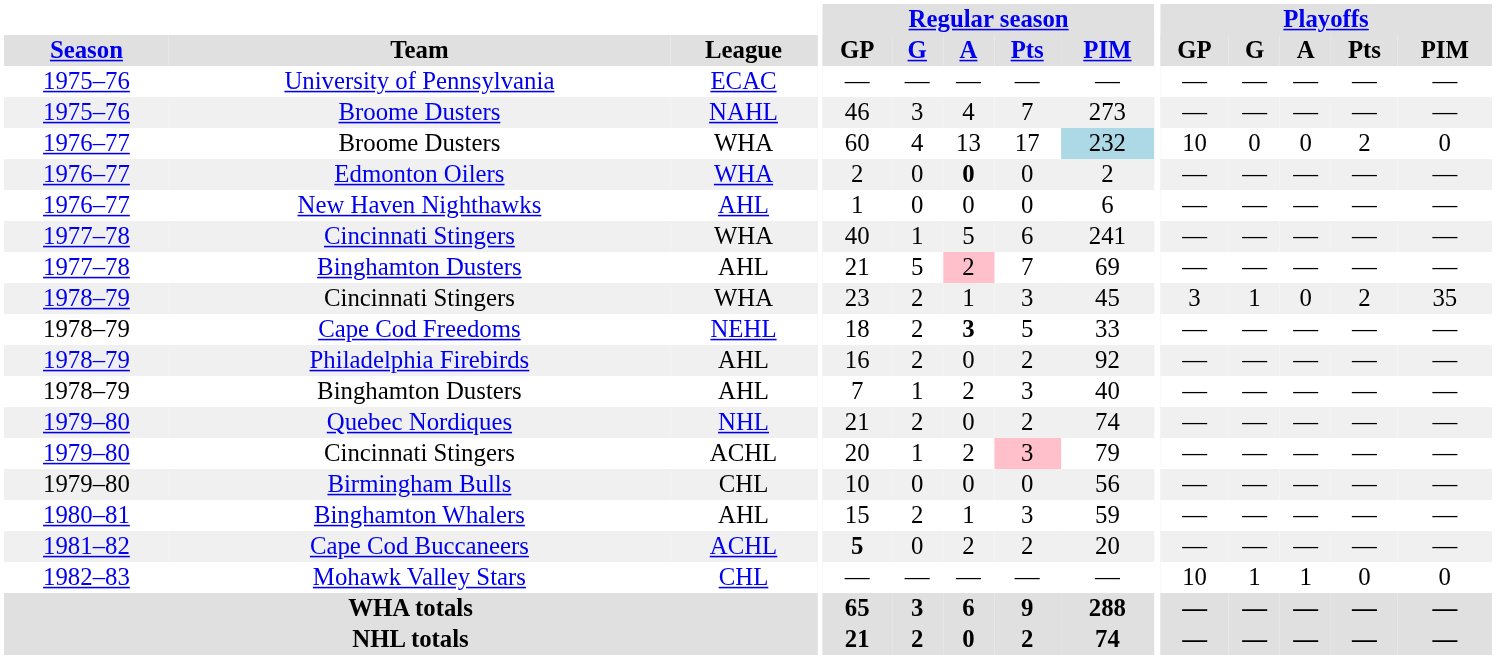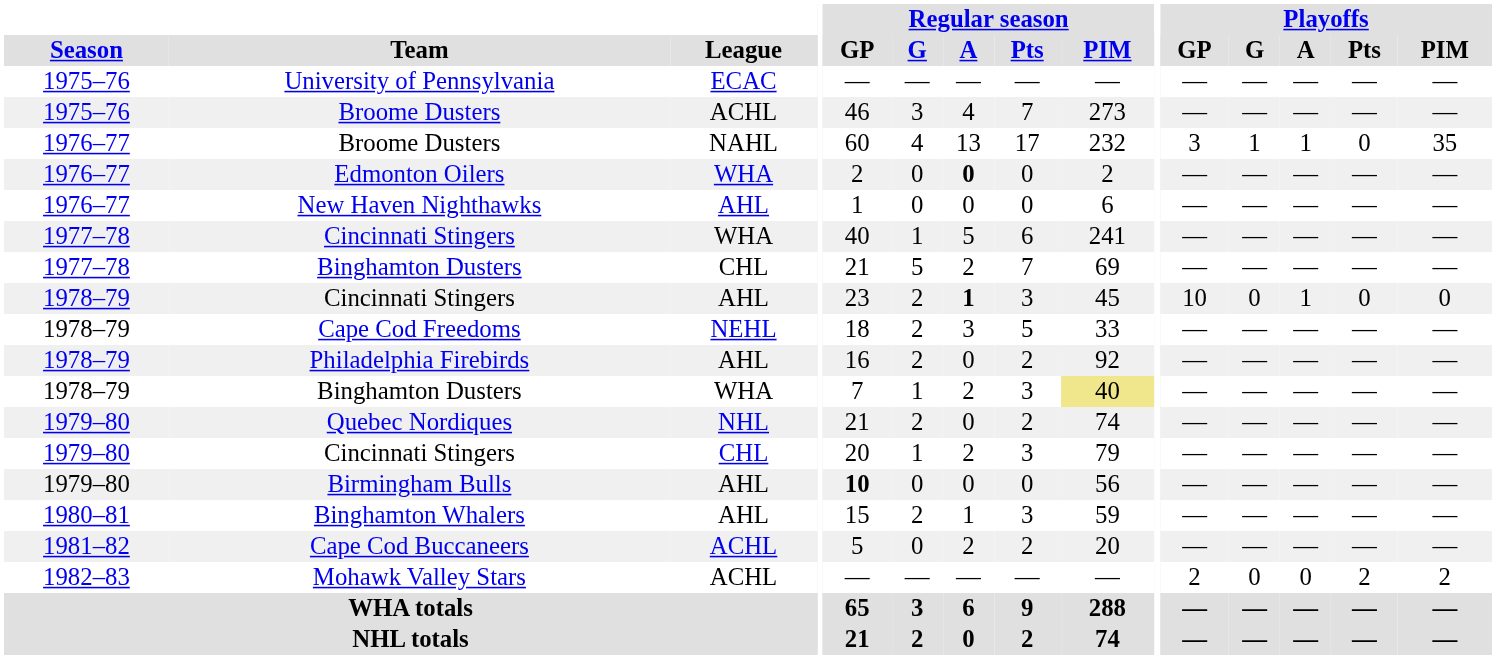 <table border="0" cellpadding="1" cellspacing="0" style="text-align:center; width:60em">
 <tr bgcolor="#e0e0e0">
 <th colspan="3" bgcolor="#ffffff"></th>
 <th rowspan="100" bgcolor="#ffffff"></th>
 <th colspan="5"><a href='#'>Regular season</a></th>
 <th rowspan="100" bgcolor="#ffffff"></th>
 <th colspan="5"><a href='#'>Playoffs</a></th>
 </tr>
 <tr bgcolor="#e0e0e0">
 <th><a href='#'>Season</a></th>
 <th>Team</th>
 <th>League</th>
 <th>GP</th>
 <th><a href='#'>G</a></th>
 <th><a href='#'>A</a></th>
 <th><a href='#'>Pts</a></th>
 <th><a href='#'>PIM</a></th>
 <th>GP</th>
 <th>G</th>
 <th>A</th>
 <th>Pts</th>
 <th>PIM</th>
 </tr>
 <tr>
 <td><a href='#'>1975–76</a></td>
 <td><a href='#'>University of Pennsylvania</a></td>
 <td><a href='#'>ECAC</a></td>
 <td>—</td>
 <td>—</td>
 <td>—</td>
 <td>—</td>
 <td>—</td>
 <td>—</td>
 <td>—</td>
 <td>—</td>
 <td>—</td>
 <td>—</td>
 </tr>
 <tr bgcolor="#f0f0f0">
 <td><a href='#'>1975–76</a></td>
 <td><a href='#'>Broome Dusters</a></td>
-<td><a href='#'>NAHL</a></td>
+<td>ACHL</td>
 <td>46</td>
 <td>3</td>
 <td>4</td>
 <td>7</td>
 <td>273</td>
 <td>—</td>
 <td>—</td>
 <td>—</td>
 <td>—</td>
 <td>—</td>
 </tr>
 <tr>
 <td><a href='#'>1976–77</a></td>
 <td>Broome Dusters</td>
-<td>WHA</td>
+<td>NAHL</td>
 <td>60</td>
 <td>4</td>
 <td>13</td>
 <td>17</td>
-<td style="background: lightblue;">232</td>
-<td>10</td>
+<td>232</td>
+<td>3</td>
+<td>1</td>
+<td>1</td>
 <td>0</td>
-<td>0</td>
-<td>2</td>
-<td>0</td>
+<td>35</td>
 </tr>
 <tr bgcolor="#f0f0f0">
 <td><a href='#'>1976–77</a></td>
 <td><a href='#'>Edmonton Oilers</a></td>
 <td><a href='#'>WHA</a></td>
 <td>2</td>
 <td>0</td>
 <td><strong>0</strong></td>
 <td>0</td>
 <td>2</td>
 <td>—</td>
 <td>—</td>
 <td>—</td>
 <td>—</td>
 <td>—</td>
 </tr>
 <tr>
 <td><a href='#'>1976–77</a></td>
 <td><a href='#'>New Haven Nighthawks</a></td>
 <td><a href='#'>AHL</a></td>
 <td>1</td>
 <td>0</td>
 <td>0</td>
 <td>0</td>
 <td>6</td>
 <td>—</td>
 <td>—</td>
 <td>—</td>
 <td>—</td>
 <td>—</td>
 </tr>
 <tr bgcolor="#f0f0f0">
 <td><a href='#'>1977–78</a></td>
 <td><a href='#'>Cincinnati Stingers</a></td>
 <td>WHA</td>
 <td>40</td>
 <td>1</td>
 <td>5</td>
 <td>6</td>
 <td>241</td>
 <td>—</td>
 <td>—</td>
 <td>—</td>
 <td>—</td>
 <td>—</td>
 </tr>
 <tr>
 <td><a href='#'>1977–78</a></td>
 <td><a href='#'>Binghamton Dusters</a></td>
-<td>AHL</td>
+<td>CHL</td>
 <td>21</td>
 <td>5</td>
-<td style="background: pink;">2</td>
+<td>2</td>
 <td>7</td>
 <td>69</td>
 <td>—</td>
 <td>—</td>
 <td>—</td>
 <td>—</td>
 <td>—</td>
 </tr>
 <tr bgcolor="#f0f0f0">
 <td><a href='#'>1978–79</a></td>
 <td>Cincinnati Stingers</td>
-<td>WHA</td>
+<td>AHL</td>
 <td>23</td>
 <td>2</td>
-<td>1</td>
+<td><strong>1</strong></td>
 <td>3</td>
 <td>45</td>
-<td>3</td>
+<td>10</td>
+<td>0</td>
 <td>1</td>
 <td>0</td>
-<td>2</td>
-<td>35</td>
+<td>0</td>
 </tr>
 <tr>
 <td>1978–79</td>
 <td><a href='#'>Cape Cod Freedoms</a></td>
 <td><a href='#'>NEHL</a></td>
 <td>18</td>
 <td>2</td>
-<td><strong>3</strong></td>
+<td>3</td>
 <td>5</td>
 <td>33</td>
 <td>—</td>
 <td>—</td>
 <td>—</td>
 <td>—</td>
 <td>—</td>
 </tr>
 <tr bgcolor="#f0f0f0">
 <td><a href='#'>1978–79</a></td>
 <td><a href='#'>Philadelphia Firebirds</a></td>
 <td>AHL</td>
 <td>16</td>
 <td>2</td>
 <td>0</td>
 <td>2</td>
 <td>92</td>
 <td>—</td>
 <td>—</td>
 <td>—</td>
 <td>—</td>
 <td>—</td>
 </tr>
 <tr>
 <td>1978–79</td>
 <td>Binghamton Dusters</td>
-<td>AHL</td>
+<td>WHA</td>
 <td>7</td>
 <td>1</td>
 <td>2</td>
 <td>3</td>
-<td>40</td>
+<td style="background: khaki;">40</td>
 <td>—</td>
 <td>—</td>
 <td>—</td>
 <td>—</td>
 <td>—</td>
 </tr>
 <tr bgcolor="#f0f0f0">
 <td><a href='#'>1979–80</a></td>
 <td><a href='#'>Quebec Nordiques</a></td>
 <td><a href='#'>NHL</a></td>
 <td>21</td>
 <td>2</td>
 <td>0</td>
 <td>2</td>
 <td>74</td>
 <td>—</td>
 <td>—</td>
 <td>—</td>
 <td>—</td>
 <td>—</td>
 </tr>
 <tr>
 <td><a href='#'>1979–80</a></td>
 <td>Cincinnati Stingers</td>
-<td>ACHL</td>
+<td><a href='#'>CHL</a></td>
 <td>20</td>
 <td>1</td>
 <td>2</td>
-<td style="background: pink;">3</td>
+<td>3</td>
 <td>79</td>
 <td>—</td>
 <td>—</td>
 <td>—</td>
 <td>—</td>
 <td>—</td>
 </tr>
 <tr bgcolor="#f0f0f0">
 <td>1979–80</td>
 <td><a href='#'>Birmingham Bulls</a></td>
-<td>CHL</td>
-<td>10</td>
+<td>AHL</td>
+<td><strong>10</strong></td>
 <td>0</td>
 <td>0</td>
 <td>0</td>
 <td>56</td>
 <td>—</td>
 <td>—</td>
 <td>—</td>
 <td>—</td>
 <td>—</td>
 </tr>
 <tr>
 <td><a href='#'>1980–81</a></td>
 <td><a href='#'>Binghamton Whalers</a></td>
 <td>AHL</td>
 <td>15</td>
 <td>2</td>
 <td>1</td>
 <td>3</td>
 <td>59</td>
 <td>—</td>
 <td>—</td>
 <td>—</td>
 <td>—</td>
 <td>—</td>
 </tr>
 <tr bgcolor="#f0f0f0">
 <td><a href='#'>1981–82</a></td>
 <td><a href='#'>Cape Cod Buccaneers</a></td>
 <td><a href='#'>ACHL</a></td>
-<td><strong>5</strong></td>
+<td>5</td>
 <td>0</td>
 <td>2</td>
 <td>2</td>
 <td>20</td>
 <td>—</td>
 <td>—</td>
 <td>—</td>
 <td>—</td>
 <td>—</td>
 </tr>
 <tr>
 <td><a href='#'>1982–83</a></td>
 <td><a href='#'>Mohawk Valley Stars</a></td>
-<td><a href='#'>CHL</a></td>
+<td>ACHL</td>
 <td>—</td>
 <td>—</td>
 <td>—</td>
 <td>—</td>
 <td>—</td>
-<td>10</td>
-<td>1</td>
-<td>1</td>
+<td>2</td>
 <td>0</td>
 <td>0</td>
+<td>2</td>
+<td>2</td>
 </tr>
 <tr bgcolor="#e0e0e0">
 <th colspan="3">WHA totals</th>
 <th>65</th>
 <th>3</th>
 <th>6</th>
 <th>9</th>
 <th>288</th>
 <th>—</th>
 <th>—</th>
 <th>—</th>
 <th>—</th>
 <th>—</th>
 </tr>
 <tr bgcolor="#e0e0e0">
 <th colspan="3">NHL totals</th>
 <th>21</th>
 <th>2</th>
 <th>0</th>
 <th>2</th>
 <th>74</th>
 <th>—</th>
 <th>—</th>
 <th>—</th>
 <th>—</th>
 <th>—</th>
 </tr>
 </table>
